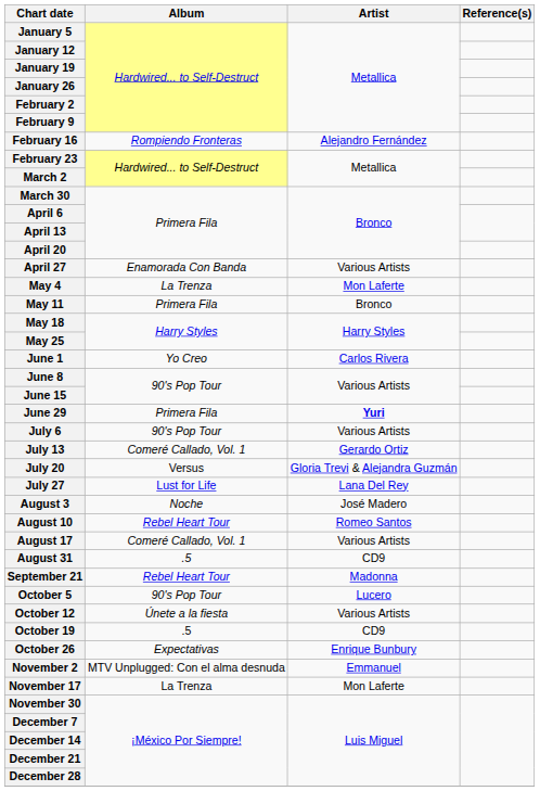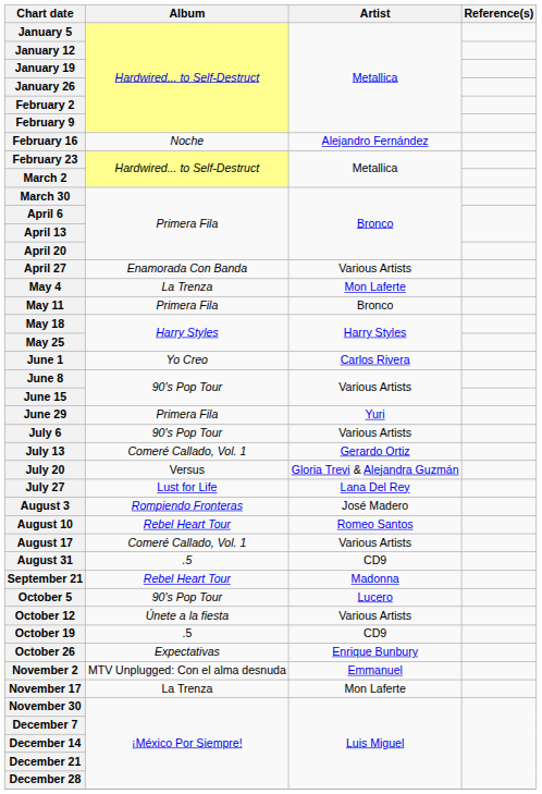 <table class="wikitable plainrowheaders" style="text-align: center">
 <tr>
 <th>Chart date</th>
 <th>Album</th>
 <th>Artist</th>
 <th>Reference(s)</th>
 </tr>
 <tr>
 <th scope="row">January 5</th>
 <td bgcolor=#FFFF90 style="text-align: center;" rowspan="6"><em><a href='#'>Hardwired... to Self-Destruct</a></em></td>
 <td rowspan="6"><a href='#'>Metallica</a></td>
 <td></td>
 </tr>
 <tr>
 <th scope="row">January 12</th>
 <td></td>
 </tr>
 <tr>
 <th scope="row">January 19</th>
 <td></td>
 </tr>
 <tr>
 <th scope="row">January 26</th>
 <td></td>
 </tr>
 <tr>
 <th scope="row">February 2</th>
 <td></td>
 </tr>
 <tr>
 <th scope="row">February 9</th>
 <td></td>
 </tr>
 <tr>
 <th scope="row">February 16</th>
-<td><em><a href='#'>Rompiendo Fronteras</a></em></td>
+<td><em>Noche</em></td>
 <td><a href='#'>Alejandro Fernández</a></td>
 <td></td>
 </tr>
 <tr>
 <th scope="row">February 23</th>
 <td bgcolor=#FFFF90 style="text-align: center;" rowspan="2"><em>Hardwired... to Self-Destruct</em></td>
 <td rowspan="2">Metallica</td>
 <td></td>
 </tr>
 <tr>
 <th scope="row">March 2</th>
 <td></td>
 </tr>
 <tr>
 <th scope="row">March 30</th>
 <td rowspan="4"><em>Primera Fila</em></td>
 <td rowspan="4"><a href='#'>Bronco</a></td>
 <td></td>
 </tr>
 <tr>
 <th scope="row">April 6</th>
 <td rowspan="2"></td>
 </tr>
 <tr>
 <th scope="row">April 13</th>
 </tr>
 <tr>
 <th scope="row">April 20</th>
 <td></td>
 </tr>
 <tr>
 <th scope="row">April 27</th>
 <td><em>Enamorada Con Banda</em></td>
 <td>Various Artists</td>
 <td></td>
 </tr>
 <tr>
 <th scope="row">May 4</th>
 <td><em>La Trenza</em></td>
 <td><a href='#'>Mon Laferte</a></td>
 <td></td>
 </tr>
 <tr>
 <th scope="row">May 11</th>
 <td><em>Primera Fila</em></td>
 <td>Bronco</td>
 <td></td>
 </tr>
 <tr>
 <th scope="row">May 18</th>
 <td rowspan="2"><em><a href='#'>Harry Styles</a></em></td>
 <td rowspan="2"><a href='#'>Harry Styles</a></td>
 <td></td>
 </tr>
 <tr>
 <th scope="row">May 25</th>
 <td></td>
 </tr>
 <tr>
 <th scope="row">June 1</th>
 <td><em>Yo Creo</em></td>
 <td><a href='#'>Carlos Rivera</a></td>
 <td></td>
 </tr>
 <tr>
 <th scope="row">June 8</th>
 <td rowspan="2"><em>90's Pop Tour</em></td>
 <td rowspan="2">Various Artists</td>
 <td></td>
 </tr>
 <tr>
 <th scope="row">June 15</th>
 <td></td>
 </tr>
 <tr>
 <th scope="row">June 29</th>
 <td><em>Primera Fila</em></td>
-<td><strong><a href='#'>Yuri</a></strong></td>
+<td><a href='#'>Yuri</a></td>
 <td></td>
 </tr>
 <tr>
 <th scope="row">July 6</th>
 <td><em>90's Pop Tour</em></td>
 <td>Various Artists</td>
 <td></td>
 </tr>
 <tr>
 <th scope="row">July 13</th>
 <td><em>Comeré Callado, Vol. 1</em></td>
 <td><a href='#'>Gerardo Ortiz</a></td>
 <td></td>
 </tr>
 <tr>
 <th scope="row">July 20</th>
 <td>Versus</td>
 <td><a href='#'>Gloria Trevi</a> & <a href='#'>Alejandra Guzmán</a></td>
 <td></td>
 </tr>
 <tr>
 <th scope="row">July 27</th>
 <td><a href='#'>Lust for Life</a></td>
 <td><a href='#'>Lana Del Rey</a></td>
 <td></td>
 </tr>
 <tr>
 <th scope="row">August 3</th>
-<td><em>Noche</em></td>
+<td><em><a href='#'>Rompiendo Fronteras</a></em></td>
 <td>José Madero</td>
 <td></td>
 </tr>
 <tr>
 <th scope="row">August 10</th>
 <td><em><a href='#'>Rebel Heart Tour</a></em></td>
 <td><a href='#'>Romeo Santos</a></td>
 <td></td>
 </tr>
 <tr>
 <th scope="row">August 17</th>
 <td><em>Comeré Callado, Vol. 1</em></td>
 <td>Various Artists</td>
 <td></td>
 </tr>
 <tr>
 <th scope="row">August 31</th>
 <td><em>.5</em></td>
 <td>CD9</td>
 <td></td>
 </tr>
 <tr>
 <th scope="row">September 21</th>
 <td><em><a href='#'>Rebel Heart Tour</a></em></td>
 <td><a href='#'>Madonna</a></td>
 <td></td>
 </tr>
 <tr>
 <th scope="row">October 5</th>
 <td><em>90's Pop Tour</em></td>
 <td><a href='#'>Lucero</a></td>
 <td></td>
 </tr>
 <tr>
 <th scope="row">October 12</th>
 <td><em>Únete a la fiesta</em></td>
 <td>Various Artists</td>
 <td></td>
 </tr>
 <tr>
 <th scope="row">October 19</th>
 <td>.5</td>
 <td>CD9</td>
 <td></td>
 </tr>
 <tr>
 <th scope="row">October 26</th>
 <td><em>Expectativas</em></td>
 <td><a href='#'>Enrique Bunbury</a></td>
 <td></td>
 </tr>
 <tr>
 <th scope="row">November 2</th>
 <td>MTV Unplugged: Con el alma desnuda</td>
 <td><a href='#'>Emmanuel</a></td>
 <td></td>
 </tr>
 <tr>
 <th scope="row">November 17</th>
 <td>La Trenza</td>
 <td>Mon Laferte</td>
 <td></td>
 </tr>
 <tr>
 <th scope="row">November 30</th>
 <td rowspan="5"><a href='#'>¡México Por Siempre!</a></td>
 <td rowspan="5"><a href='#'>Luis Miguel</a></td>
 <td rowspan="5"></td>
 </tr>
 <tr>
 <th scope="row">December 7</th>
 </tr>
 <tr>
 <th scope="row">December 14</th>
 </tr>
 <tr>
 <th scope="row">December 21</th>
 </tr>
 <tr>
 <th scope="row">December 28</th>
 </tr>
 <tr>
 </tr>
 </table>
